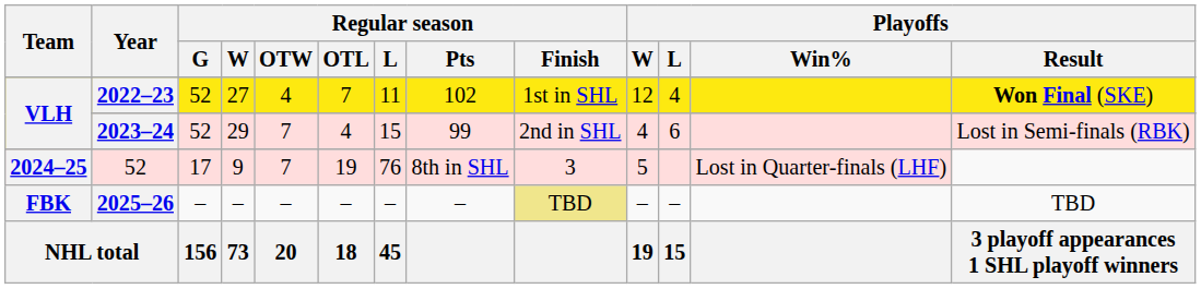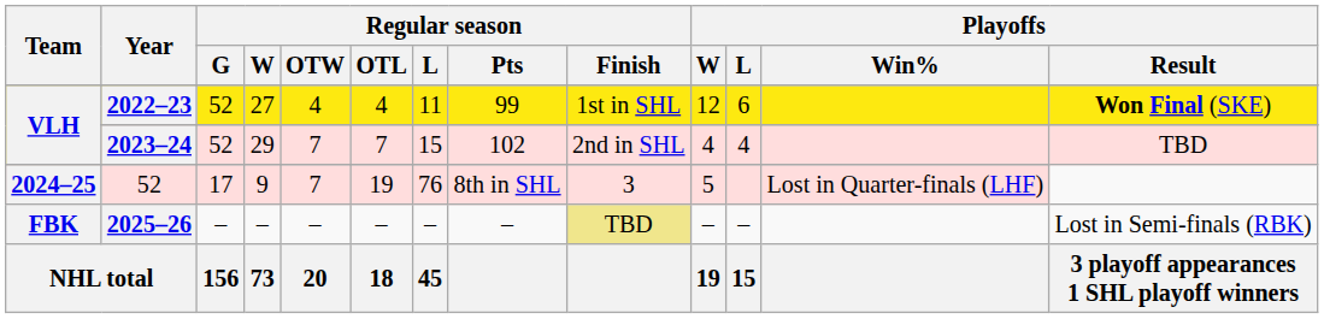 <table class="wikitable" style="font-size:95%; text-align:center;">
 <tr>
 <th rowspan="2">Team</th>
 <th rowspan="2">Year</th>
 <th colspan="7">Regular season</th>
 <th colspan="5">Playoffs</th>
 </tr>
 <tr>
 <th>G</th>
 <th>W</th>
 <th>OTW</th>
 <th>OTL</th>
 <th>L</th>
 <th>Pts</th>
 <th>Finish</th>
 <th>W</th>
 <th>L</th>
 <th>Win%</th>
 <th>Result</th>
 </tr>
 <tr>
 </tr>
 <tr style="background:#FDE910;">
 <th rowspan="3"><a href='#'>VLH</a></th>
 <th><a href='#'>2022–23</a></th>
 <td>52</td>
 <td>27</td>
 <td>4</td>
-<td>7</td>
+<td>4</td>
 <td>11</td>
-<td>102</td>
+<td>99</td>
 <td>1st in <a href='#'>SHL</a></td>
 <td>12</td>
-<td>4</td>
+<td>6</td>
 <td></td>
 <td><strong>Won <a href='#'>Final</a></strong> (<a href='#'>SKE</a>)</td>
 </tr>
 <tr>
 </tr>
 <tr style="background:#fdd;">
 <th><a href='#'>2023–24</a></th>
 <td>52</td>
 <td>29</td>
 <td>7</td>
-<td>4</td>
+<td>7</td>
 <td>15</td>
-<td>99</td>
+<td>102</td>
 <td>2nd in <a href='#'>SHL</a></td>
 <td>4</td>
-<td>6</td>
+<td>4</td>
 <td></td>
-<td>Lost in Semi-finals (<a href='#'>RBK</a>)</td>
+<td>TBD</td>
 </tr>
 <tr>
 </tr>
 <tr style="background:#fdd;">
 <th><a href='#'>2024–25</a></th>
 <td>52</td>
 <td>17</td>
 <td>9</td>
 <td>7</td>
 <td>19</td>
 <td>76</td>
 <td>8th in <a href='#'>SHL</a></td>
 <td>3</td>
 <td>5</td>
 <td></td>
 <td>Lost in Quarter-finals (<a href='#'>LHF</a>)</td>
 </tr>
 <tr>
 <th><a href='#'>FBK</a></th>
 <th><a href='#'>2025–26</a></th>
 <td>–</td>
 <td>–</td>
 <td>–</td>
 <td>–</td>
 <td>–</td>
 <td>–</td>
 <td style="background: khaki;">TBD</td>
 <td>–</td>
 <td>–</td>
 <td></td>
-<td>TBD</td>
+<td>Lost in Semi-finals (<a href='#'>RBK</a>)</td>
 </tr>
 <tr>
 <th colspan="2">NHL total</th>
 <th>156</th>
 <th>73</th>
 <th>20</th>
 <th>18</th>
 <th>45</th>
 <th> </th>
 <th> </th>
 <th>19</th>
 <th>15</th>
 <th></th>
 <th>3 playoff appearances<br>1 SHL playoff winners</th>
 </tr>
 </table>
